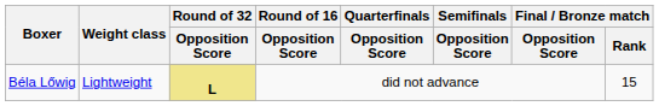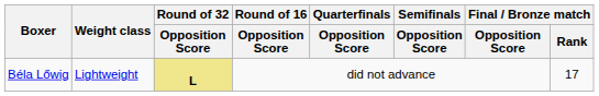 <table class=wikitable style="font-size:90%">
 <tr>
 <th rowspan="2">Boxer</th>
 <th rowspan="2">Weight class</th>
 <th>Round of 32</th>
 <th>Round of 16</th>
 <th>Quarterfinals</th>
 <th>Semifinals</th>
 <th colspan="2">Final / Bronze match</th>
 </tr>
 <tr>
 <th>Opposition<br>Score</th>
 <th>Opposition<br>Score</th>
 <th>Opposition<br>Score</th>
 <th>Opposition<br>Score</th>
 <th>Opposition<br>Score</th>
 <th>Rank</th>
 </tr>
 <tr>
 <td><a href='#'>Béla Lőwig</a></td>
 <td><a href='#'>Lightweight</a></td>
 <td align=center style="background: khaki;"> <br> <strong>L</strong></td>
 <td align=center colspan=4>did not advance</td>
-<td align=center>15</td>
+<td align=center>17</td>
 </tr>
 </table>
